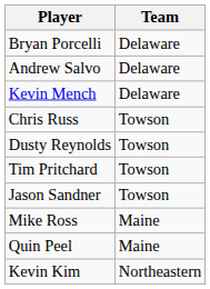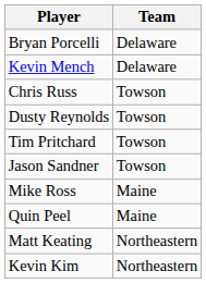 <table class=wikitable>
 <tr>
 <th>Player</th>
 <th>Team</th>
 </tr>
 <tr>
 <td>Bryan Porcelli</td>
-<td>Delaware</td>
-</tr>
-<tr>
-<td>Andrew Salvo</td>
 <td>Delaware</td>
 </tr>
 <tr>
 <td><a href='#'>Kevin Mench</a></td>
 <td>Delaware</td>
 </tr>
 <tr>
 <td>Chris Russ</td>
 <td>Towson</td>
 </tr>
 <tr>
 <td>Dusty Reynolds</td>
 <td>Towson</td>
 </tr>
 <tr>
 <td>Tim Pritchard</td>
 <td>Towson</td>
 </tr>
 <tr>
 <td>Jason Sandner</td>
 <td>Towson</td>
 </tr>
 <tr>
 <td>Mike Ross</td>
 <td>Maine</td>
 </tr>
 <tr>
 <td>Quin Peel</td>
 <td>Maine</td>
 </tr>
 <tr>
+<td>Matt Keating</td>
+<td>Northeastern</td>
+</tr>
+<tr>
 <td>Kevin Kim</td>
 <td>Northeastern</td>
 </tr>
 </table>
